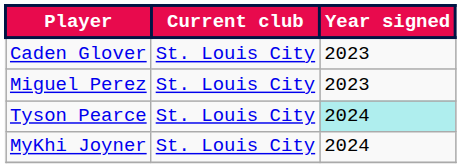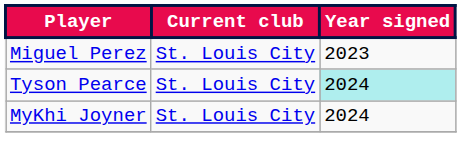 <table class="wikitable" style="text-align:center">
 <tr>
 <th style="background:#E80A4D; color:#FFFFFF; border:2px solid #001544;">Player</th>
 <th style="background:#E80A4D; color:#FFFFFF; border:2px solid #001544;">Current club</th>
 <th style="background:#E80A4D; color:#FFFFFF; border:2px solid #001544;">Year signed</th>
-</tr>
-<tr>
-<td align=left> <a href='#'>Caden Glover</a></td>
-<td align=left> <a href='#'>St. Louis City</a></td>
-<td align=left>2023</td>
 </tr>
 <tr>
 <td align=left> <a href='#'>Miguel Perez</a></td>
 <td align=left> <a href='#'>St. Louis City</a></td>
 <td align=left>2023</td>
 </tr>
 <tr>
 <td align=left> <a href='#'>Tyson Pearce</a></td>
 <td align=left> <a href='#'>St. Louis City</a></td>
 <td align=left style="background: paleturquoise;">2024</td>
 </tr>
 <tr>
 <td align=left> <a href='#'>MyKhi Joyner</a></td>
 <td align=left> <a href='#'>St. Louis City</a></td>
 <td align=left>2024</td>
 </tr>
 <tr>
 </tr>
 </table>
